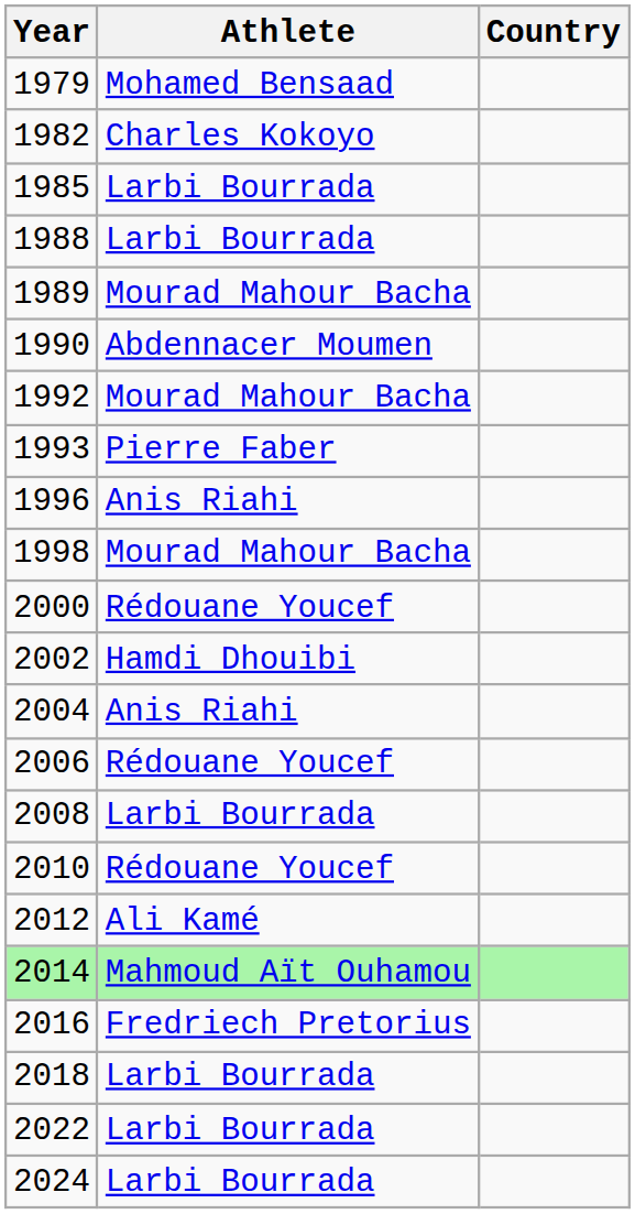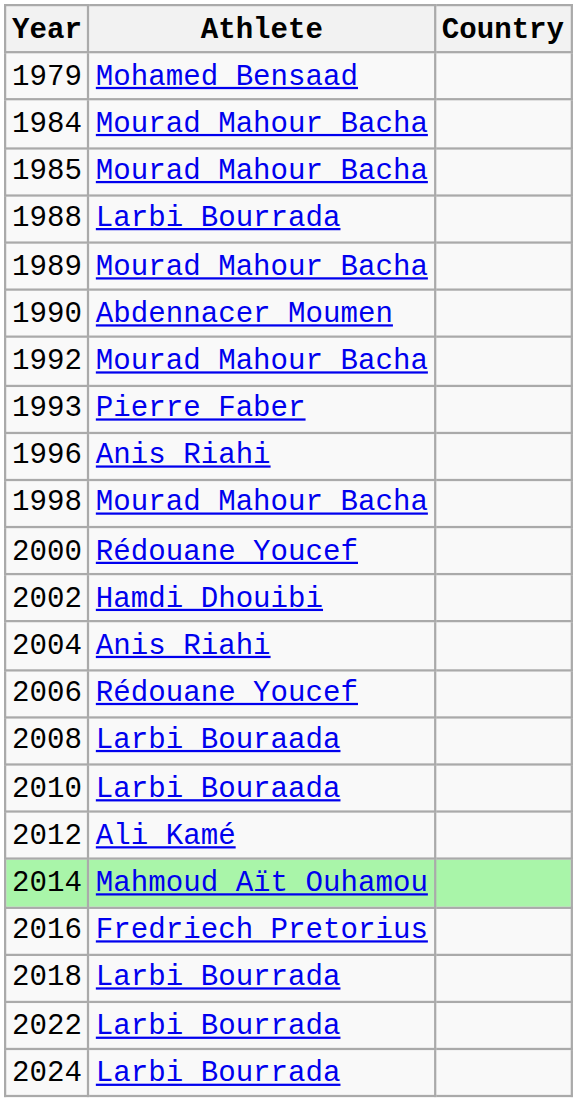 <table class="wikitable sortable">
 <tr>
 <th>Year</th>
 <th>Athlete</th>
 <th>Country</th>
 </tr>
 <tr>
 <td>1979</td>
 <td><a href='#'>Mohamed Bensaad</a></td>
 <td></td>
 </tr>
 <tr>
-<td>1982</td>
-<td><a href='#'>Charles Kokoyo</a></td>
+<td>1984</td>
+<td><a href='#'>Mourad Mahour Bacha</a></td>
 <td></td>
 </tr>
 <tr>
 <td>1985</td>
-<td><a href='#'>Larbi Bourrada</a></td>
+<td><a href='#'>Mourad Mahour Bacha</a></td>
 <td></td>
 </tr>
 <tr>
 <td>1988</td>
 <td><a href='#'>Larbi Bourrada</a></td>
 <td></td>
 </tr>
 <tr>
 <td>1989</td>
 <td><a href='#'>Mourad Mahour Bacha</a></td>
 <td></td>
 </tr>
 <tr>
 <td>1990</td>
 <td><a href='#'>Abdennacer Moumen</a></td>
 <td></td>
 </tr>
 <tr>
 <td>1992</td>
 <td><a href='#'>Mourad Mahour Bacha</a></td>
 <td></td>
 </tr>
 <tr>
 <td>1993</td>
 <td><a href='#'>Pierre Faber</a></td>
 <td></td>
 </tr>
 <tr>
 <td>1996</td>
 <td><a href='#'>Anis Riahi</a></td>
 <td></td>
 </tr>
 <tr>
 <td>1998</td>
 <td><a href='#'>Mourad Mahour Bacha</a></td>
 <td></td>
 </tr>
 <tr>
 <td>2000</td>
 <td><a href='#'>Rédouane Youcef</a></td>
 <td></td>
 </tr>
 <tr>
 <td>2002</td>
 <td><a href='#'>Hamdi Dhouibi</a></td>
 <td></td>
 </tr>
 <tr>
 <td>2004</td>
 <td><a href='#'>Anis Riahi</a></td>
 <td></td>
 </tr>
 <tr>
 <td>2006</td>
 <td><a href='#'>Rédouane Youcef</a></td>
 <td></td>
 </tr>
 <tr>
 <td>2008</td>
-<td><a href='#'>Larbi Bourrada</a></td>
+<td><a href='#'>Larbi Bouraada</a></td>
 <td></td>
 </tr>
 <tr>
 <td>2010</td>
-<td><a href='#'>Rédouane Youcef</a></td>
+<td><a href='#'>Larbi Bouraada</a></td>
 <td></td>
 </tr>
 <tr>
 <td>2012</td>
 <td><a href='#'>Ali Kamé</a></td>
 <td></td>
 </tr>
 <tr bgcolor=#A9F5A9>
 <td>2014</td>
 <td><a href='#'>Mahmoud Aït Ouhamou</a></td>
 <td></td>
 </tr>
 <tr>
 <td>2016</td>
 <td><a href='#'>Fredriech Pretorius</a></td>
 <td></td>
 </tr>
 <tr>
 <td>2018</td>
 <td><a href='#'>Larbi Bourrada</a></td>
 <td></td>
 </tr>
 <tr>
 <td>2022</td>
 <td><a href='#'>Larbi Bourrada</a></td>
 <td></td>
 </tr>
 <tr>
 <td>2024</td>
 <td><a href='#'>Larbi Bourrada</a></td>
 <td></td>
 </tr>
 </table>
